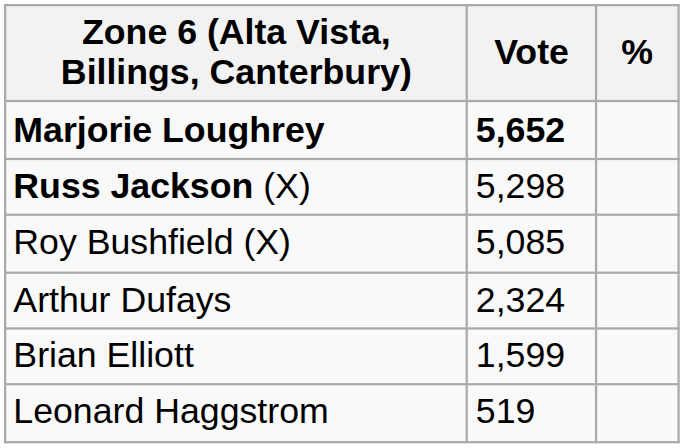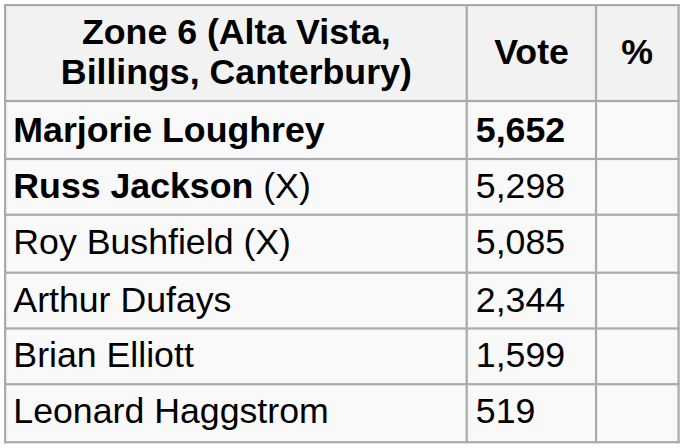 <table class="wikitable">
 <tr>
 <th bgcolor="#DDDDFF" width="200px">Zone 6 (Alta Vista, Billings, Canterbury)</th>
 <th bgcolor="#DDDDFF" width="50px">Vote</th>
 <th bgcolor="#DDDDFF" width="30px">%</th>
 </tr>
 <tr>
 <td><strong>Marjorie Loughrey</strong></td>
 <td><strong>5,652</strong></td>
 <td></td>
 </tr>
 <tr>
 <td><strong>Russ Jackson</strong> (X)</td>
 <td>5,298</td>
 <td></td>
 </tr>
 <tr>
 <td>Roy Bushfield (X)</td>
 <td>5,085</td>
 <td></td>
 </tr>
 <tr>
 <td>Arthur Dufays</td>
-<td>2,324</td>
+<td>2,344</td>
 <td></td>
 </tr>
 <tr>
 <td>Brian Elliott</td>
 <td>1,599</td>
 <td></td>
 </tr>
 <tr>
 <td>Leonard Haggstrom</td>
 <td>519</td>
 <td></td>
 </tr>
 </table>
